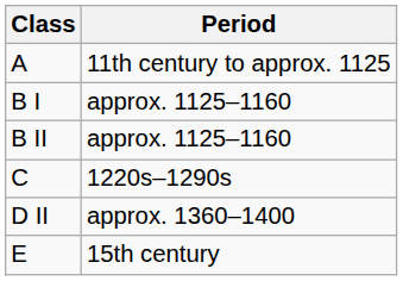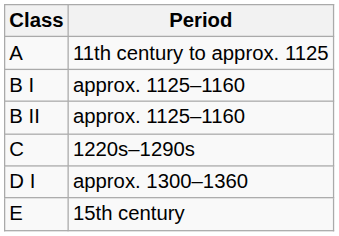 <table class="wikitable">
 <tr>
 <th>Class</th>
 <th>Period</th>
 </tr>
 <tr>
 <td>A</td>
 <td>11th century to approx. 1125</td>
 </tr>
 <tr>
 <td>B I</td>
 <td>approx. 1125–1160</td>
 </tr>
 <tr>
 <td>B II</td>
 <td>approx. 1125–1160</td>
 </tr>
 <tr>
 <td>C</td>
 <td>1220s–1290s</td>
 </tr>
 <tr>
-<td>D II</td>
-<td>approx. 1360–1400</td>
+<td>D I</td>
+<td>approx. 1300–1360</td>
 </tr>
 <tr>
 <td>E</td>
 <td>15th century</td>
 </tr>
 </table>
